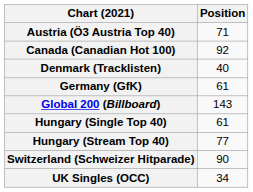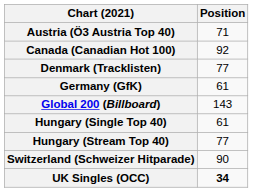 <table class="wikitable plainrowheaders" style="text-align:center">
 <tr>
 <th>Chart (2021)</th>
 <th>Position</th>
 </tr>
 <tr>
 <th scope="row">Austria (Ö3 Austria Top 40)</th>
 <td>71</td>
 </tr>
 <tr>
 <th scope="row">Canada (Canadian Hot 100)</th>
 <td>92</td>
 </tr>
 <tr>
 <th scope="row">Denmark (Tracklisten)</th>
-<td>40</td>
+<td>77</td>
 </tr>
 <tr>
 <th scope="row">Germany (GfK)</th>
 <td>61</td>
 </tr>
 <tr>
 <th scope="row"><a href='#'>Global 200</a> (<em>Billboard</em>)</th>
 <td>143</td>
 </tr>
 <tr>
 <th scope="row">Hungary (Single Top 40)</th>
 <td>61</td>
 </tr>
 <tr>
 <th scope="row">Hungary (Stream Top 40)</th>
 <td>77</td>
 </tr>
 <tr>
 <th scope="row">Switzerland (Schweizer Hitparade)</th>
 <td>90</td>
 </tr>
 <tr>
 <th scope="row">UK Singles (OCC)</th>
-<td>34</td>
+<td><strong>34</strong></td>
 </tr>
 </table>
